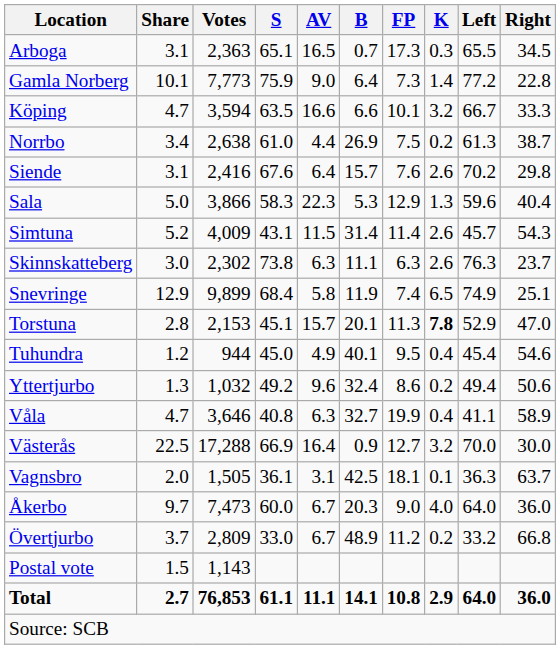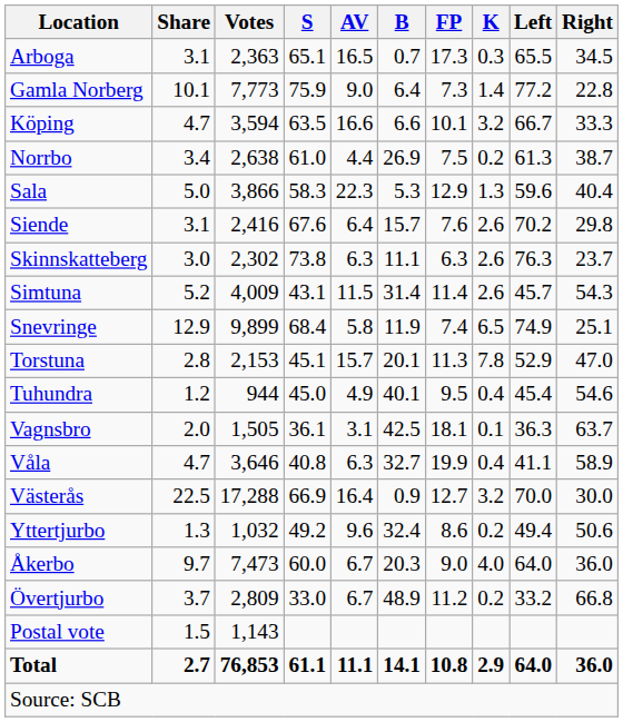 <table class="wikitable sortable" style=text-align:right>
 <tr>
 <th>Location</th>
 <th>Share</th>
 <th>Votes</th>
 <th><a href='#'>S</a></th>
 <th><a href='#'>AV</a></th>
 <th><a href='#'>B</a></th>
 <th><a href='#'>FP</a></th>
 <th><a href='#'>K</a></th>
 <th>Left</th>
 <th>Right</th>
 </tr>
 <tr>
 <td align=left><a href='#'>Arboga</a></td>
 <td>3.1</td>
 <td>2,363</td>
 <td>65.1</td>
 <td>16.5</td>
 <td>0.7</td>
 <td>17.3</td>
 <td>0.3</td>
 <td>65.5</td>
 <td>34.5</td>
 </tr>
 <tr>
 <td align=left><a href='#'>Gamla Norberg</a></td>
 <td>10.1</td>
 <td>7,773</td>
 <td>75.9</td>
 <td>9.0</td>
 <td>6.4</td>
 <td>7.3</td>
 <td>1.4</td>
 <td>77.2</td>
 <td>22.8</td>
 </tr>
 <tr>
 <td align=left><a href='#'>Köping</a></td>
 <td>4.7</td>
 <td>3,594</td>
 <td>63.5</td>
 <td>16.6</td>
 <td>6.6</td>
 <td>10.1</td>
 <td>3.2</td>
 <td>66.7</td>
 <td>33.3</td>
 </tr>
 <tr>
 <td align=left><a href='#'>Norrbo</a></td>
 <td>3.4</td>
 <td>2,638</td>
 <td>61.0</td>
 <td>4.4</td>
 <td>26.9</td>
 <td>7.5</td>
 <td>0.2</td>
 <td>61.3</td>
 <td>38.7</td>
 </tr>
 <tr>
+<td align=left><a href='#'>Sala</a></td>
+<td>5.0</td>
+<td>3,866</td>
+<td>58.3</td>
+<td>22.3</td>
+<td>5.3</td>
+<td>12.9</td>
+<td>1.3</td>
+<td>59.6</td>
+<td>40.4</td>
+</tr>
+<tr>
 <td align=left><a href='#'>Siende</a></td>
 <td>3.1</td>
 <td>2,416</td>
 <td>67.6</td>
 <td>6.4</td>
 <td>15.7</td>
 <td>7.6</td>
 <td>2.6</td>
 <td>70.2</td>
 <td>29.8</td>
 </tr>
 <tr>
-<td align=left><a href='#'>Sala</a></td>
-<td>5.0</td>
-<td>3,866</td>
-<td>58.3</td>
-<td>22.3</td>
-<td>5.3</td>
-<td>12.9</td>
-<td>1.3</td>
-<td>59.6</td>
-<td>40.4</td>
+<td align=left><a href='#'>Skinnskatteberg</a></td>
+<td>3.0</td>
+<td>2,302</td>
+<td>73.8</td>
+<td>6.3</td>
+<td>11.1</td>
+<td>6.3</td>
+<td>2.6</td>
+<td>76.3</td>
+<td>23.7</td>
 </tr>
 <tr>
 <td align=left><a href='#'>Simtuna</a></td>
 <td>5.2</td>
 <td>4,009</td>
 <td>43.1</td>
 <td>11.5</td>
 <td>31.4</td>
 <td>11.4</td>
 <td>2.6</td>
 <td>45.7</td>
 <td>54.3</td>
-</tr>
-<tr>
-<td align=left><a href='#'>Skinnskatteberg</a></td>
-<td>3.0</td>
-<td>2,302</td>
-<td>73.8</td>
-<td>6.3</td>
-<td>11.1</td>
-<td>6.3</td>
-<td>2.6</td>
-<td>76.3</td>
-<td>23.7</td>
 </tr>
 <tr>
 <td align=left><a href='#'>Snevringe</a></td>
 <td>12.9</td>
 <td>9,899</td>
 <td>68.4</td>
 <td>5.8</td>
 <td>11.9</td>
 <td>7.4</td>
 <td>6.5</td>
 <td>74.9</td>
 <td>25.1</td>
 </tr>
 <tr>
 <td align=left><a href='#'>Torstuna</a></td>
 <td>2.8</td>
 <td>2,153</td>
 <td>45.1</td>
 <td>15.7</td>
 <td>20.1</td>
 <td>11.3</td>
-<td><strong>7.8</strong></td>
+<td>7.8</td>
 <td>52.9</td>
 <td>47.0</td>
 </tr>
 <tr>
 <td align=left><a href='#'>Tuhundra</a></td>
 <td>1.2</td>
 <td>944</td>
 <td>45.0</td>
 <td>4.9</td>
 <td>40.1</td>
 <td>9.5</td>
 <td>0.4</td>
 <td>45.4</td>
 <td>54.6</td>
 </tr>
 <tr>
-<td align=left><a href='#'>Yttertjurbo</a></td>
-<td>1.3</td>
-<td>1,032</td>
-<td>49.2</td>
-<td>9.6</td>
-<td>32.4</td>
-<td>8.6</td>
-<td>0.2</td>
-<td>49.4</td>
-<td>50.6</td>
+<td align=left><a href='#'>Vagnsbro</a></td>
+<td>2.0</td>
+<td>1,505</td>
+<td>36.1</td>
+<td>3.1</td>
+<td>42.5</td>
+<td>18.1</td>
+<td>0.1</td>
+<td>36.3</td>
+<td>63.7</td>
 </tr>
 <tr>
 <td align=left><a href='#'>Våla</a></td>
 <td>4.7</td>
 <td>3,646</td>
 <td>40.8</td>
 <td>6.3</td>
 <td>32.7</td>
 <td>19.9</td>
 <td>0.4</td>
 <td>41.1</td>
 <td>58.9</td>
 </tr>
 <tr>
 <td align=left><a href='#'>Västerås</a></td>
 <td>22.5</td>
 <td>17,288</td>
 <td>66.9</td>
 <td>16.4</td>
 <td>0.9</td>
 <td>12.7</td>
 <td>3.2</td>
 <td>70.0</td>
 <td>30.0</td>
 </tr>
 <tr>
-<td align=left><a href='#'>Vagnsbro</a></td>
-<td>2.0</td>
-<td>1,505</td>
-<td>36.1</td>
-<td>3.1</td>
-<td>42.5</td>
-<td>18.1</td>
-<td>0.1</td>
-<td>36.3</td>
-<td>63.7</td>
+<td align=left><a href='#'>Yttertjurbo</a></td>
+<td>1.3</td>
+<td>1,032</td>
+<td>49.2</td>
+<td>9.6</td>
+<td>32.4</td>
+<td>8.6</td>
+<td>0.2</td>
+<td>49.4</td>
+<td>50.6</td>
 </tr>
 <tr>
 <td align=left><a href='#'>Åkerbo</a></td>
 <td>9.7</td>
 <td>7,473</td>
 <td>60.0</td>
 <td>6.7</td>
 <td>20.3</td>
 <td>9.0</td>
 <td>4.0</td>
 <td>64.0</td>
 <td>36.0</td>
 </tr>
 <tr>
 <td align=left><a href='#'>Övertjurbo</a></td>
 <td>3.7</td>
 <td>2,809</td>
 <td>33.0</td>
 <td>6.7</td>
 <td>48.9</td>
 <td>11.2</td>
 <td>0.2</td>
 <td>33.2</td>
 <td>66.8</td>
 </tr>
 <tr>
 <td align=left><a href='#'>Postal vote</a></td>
 <td>1.5</td>
 <td>1,143</td>
 <td></td>
 <td></td>
 <td></td>
 <td></td>
 <td></td>
 <td></td>
 <td></td>
 </tr>
 <tr>
 <td align=left><strong>Total</strong></td>
 <td><strong>2.7</strong></td>
 <td><strong>76,853</strong></td>
 <td><strong>61.1</strong></td>
 <td><strong>11.1</strong></td>
 <td><strong>14.1</strong></td>
 <td><strong>10.8</strong></td>
 <td><strong>2.9</strong></td>
 <td><strong>64.0</strong></td>
 <td><strong>36.0</strong></td>
 </tr>
 <tr>
 <td align=left colspan=10>Source: SCB </td>
 </tr>
 </table>
